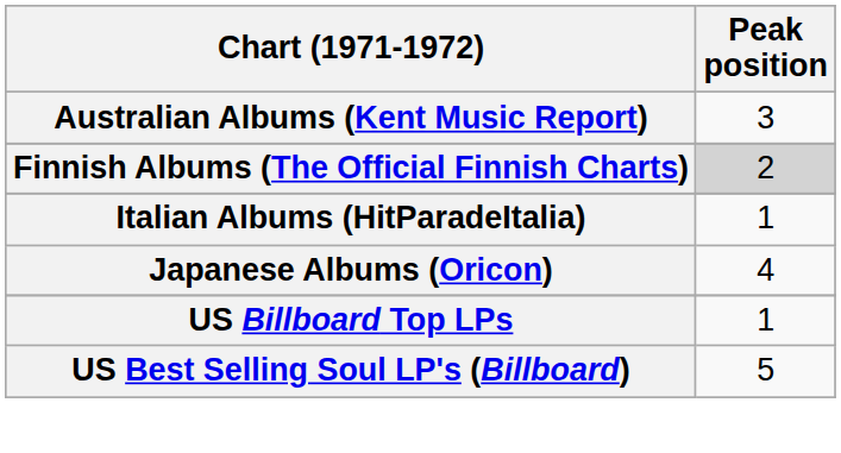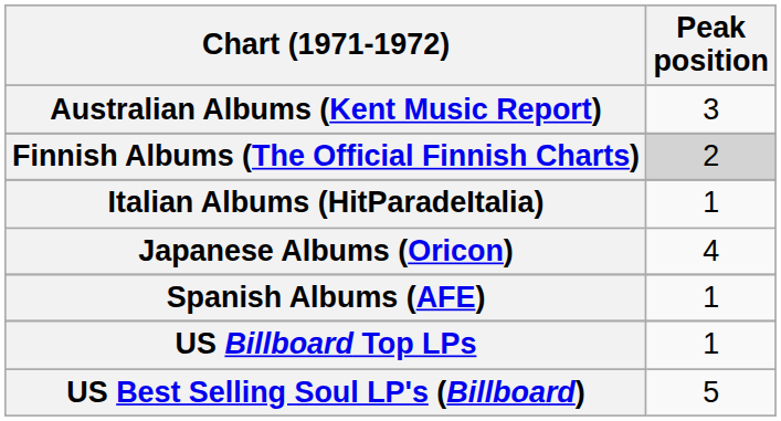 <table class="wikitable sortable plainrowheaders">
 <tr>
 <th>Chart (1971-1972)</th>
 <th>Peak<br>position</th>
 </tr>
 <tr>
 <th scope="row">Australian Albums (<a href='#'>Kent Music Report</a>)</th>
 <td align="center">3</td>
 </tr>
 <tr>
 </tr>
 <tr>
 </tr>
 <tr>
 <th scope="row">Finnish Albums (<a href='#'>The Official Finnish Charts</a>)</th>
 <td align="center" style="background: lightgrey;">2</td>
 </tr>
 <tr>
 </tr>
 <tr>
 <th scope="row">Italian Albums (HitParadeItalia)</th>
 <td style="text-align:center;">1</td>
 </tr>
 <tr>
 <th scope="row">Japanese Albums (<a href='#'>Oricon</a>)</th>
 <td align="center">4</td>
 </tr>
 <tr>
 </tr>
 <tr>
+<th scope="row">Spanish Albums (<a href='#'>AFE</a>)</th>
+<td style="text-align:center;">1</td>
+</tr>
+<tr>
 </tr>
 <tr>
 <th scope="row">US <a href='#'><em>Billboard</em> Top LPs</a></th>
 <td style="text-align:center;">1</td>
 </tr>
 <tr>
 <th scope="row">US <a href='#'>Best Selling Soul LP's</a> (<em><a href='#'>Billboard</a></em>)</th>
 <td style="text-align:center;">5</td>
 </tr>
 </table>
